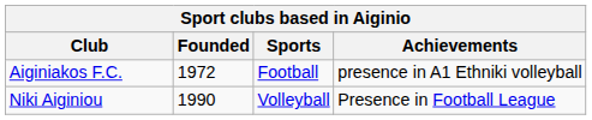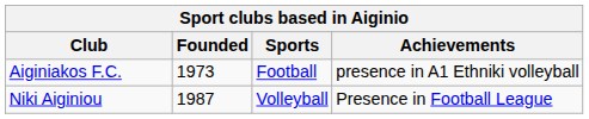 <table class="wikitable">
 <tr>
 <th colspan="4">Sport clubs based in Aiginio</th>
 </tr>
 <tr>
 <th width="150">Club</th>
 <th>Founded</th>
 <th>Sports</th>
 <th>Achievements</th>
 </tr>
 <tr>
 <td><a href='#'>Aiginiakos F.C.</a></td>
-<td>1972</td>
+<td>1973</td>
 <td><a href='#'>Football</a></td>
 <td>presence in A1 Ethniki volleyball</td>
 </tr>
 <tr>
 <td><a href='#'>Niki Aiginiou</a></td>
-<td>1990</td>
+<td>1987</td>
 <td><a href='#'>Volleyball</a></td>
 <td>Presence in <a href='#'>Football League</a></td>
 </tr>
 </table>
